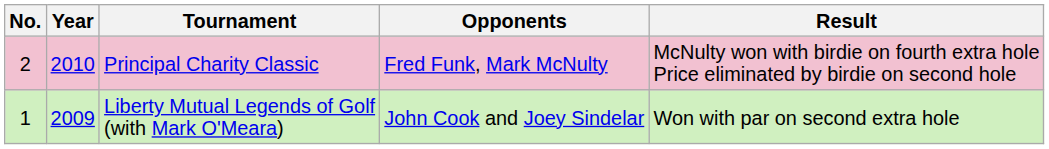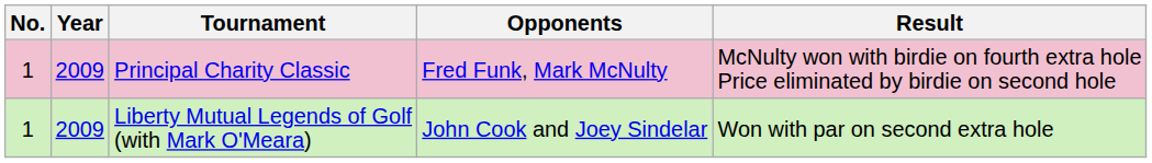 <table class="wikitable" style="font-size:95%;">
 <tr>
 <th>No.</th>
 <th>Year</th>
 <th>Tournament</th>
 <th>Opponents</th>
 <th>Result</th>
 </tr>
 <tr style="background:#F2C1D1;">
-<td align=center>2</td>
-<td><a href='#'>2010</a></td>
+<td align=center>1</td>
+<td><a href='#'>2009</a></td>
 <td><a href='#'>Principal Charity Classic</a></td>
 <td> <a href='#'>Fred Funk</a>,  <a href='#'>Mark McNulty</a></td>
 <td>McNulty won with birdie on fourth extra hole<br>Price eliminated by birdie on second hole</td>
 </tr>
 <tr style="background:#D0F0C0;">
 <td align=center>1</td>
 <td><a href='#'>2009</a></td>
 <td><a href='#'>Liberty Mutual Legends of Golf</a><br>(with  <a href='#'>Mark O'Meara</a>)</td>
 <td> <a href='#'>John Cook</a> and  <a href='#'>Joey Sindelar</a></td>
 <td>Won with par on second extra hole</td>
 </tr>
 </table>
